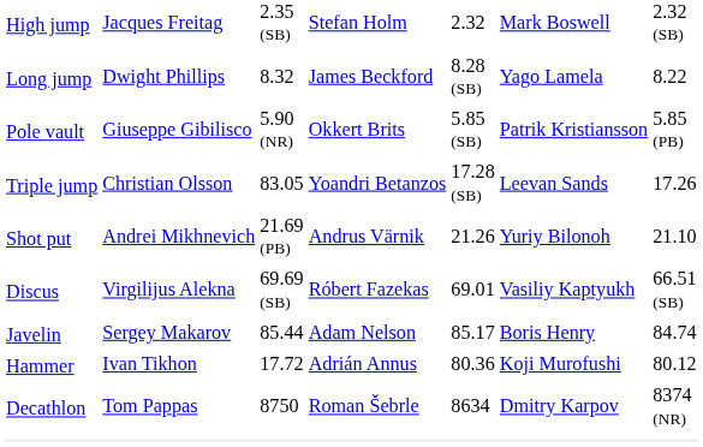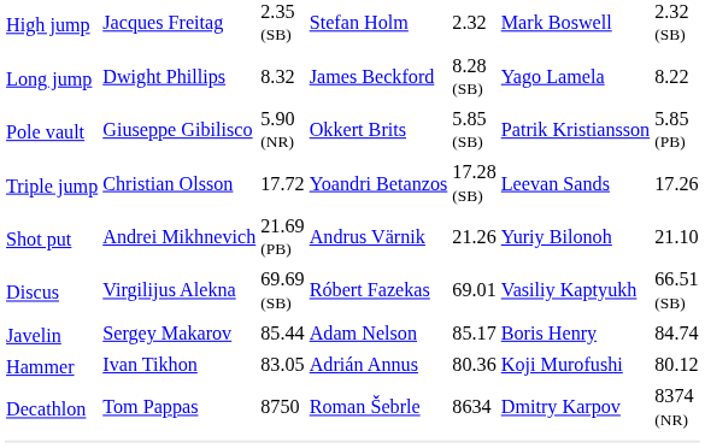 <table>
 <tr>
 <td rowspan=2><a href='#'>High jump</a><br></td>
 <td><a href='#'>Jacques Freitag</a><br></td>
 <td>2.35<br><small>(SB)</small></td>
 <td><a href='#'>Stefan Holm</a><br></td>
 <td>2.32</td>
 <td><a href='#'>Mark Boswell</a><br></td>
 <td>2.32<br><small>(SB)</small></td>
 </tr>
 <tr>
 <td colspan=6></td>
 </tr>
 <tr>
 <td rowspan=2><a href='#'>Long jump</a><br></td>
 <td><a href='#'>Dwight Phillips</a><br></td>
 <td>8.32</td>
 <td><a href='#'>James Beckford</a><br></td>
 <td>8.28<br><small>(SB)</small></td>
 <td><a href='#'>Yago Lamela</a><br></td>
 <td>8.22</td>
 </tr>
 <tr>
 <td colspan=6></td>
 </tr>
 <tr>
 <td rowspan=2><a href='#'>Pole vault</a><br></td>
 <td><a href='#'>Giuseppe Gibilisco</a><br></td>
 <td>5.90<br><small>(NR)</small></td>
 <td><a href='#'>Okkert Brits</a><br></td>
 <td>5.85<br><small>(SB)</small></td>
 <td><a href='#'>Patrik Kristiansson</a><br></td>
 <td>5.85<br><small>(PB)</small></td>
 </tr>
 <tr>
 <td colspan=6></td>
 </tr>
 <tr>
 <td rowspan=2><a href='#'>Triple jump</a><br></td>
 <td><a href='#'>Christian Olsson</a><br></td>
-<td>83.05</td>
+<td>17.72</td>
 <td><a href='#'>Yoandri Betanzos</a><br></td>
 <td>17.28<br><small>(SB)</small></td>
 <td><a href='#'>Leevan Sands</a><br></td>
 <td>17.26</td>
 </tr>
 <tr>
 <td colspan=6></td>
 </tr>
 <tr>
 <td rowspan=2><a href='#'>Shot put</a><br></td>
 <td><a href='#'>Andrei Mikhnevich</a><br></td>
 <td>21.69<br><small>(PB)</small></td>
 <td><a href='#'>Andrus Värnik</a><br></td>
 <td>21.26</td>
 <td><a href='#'>Yuriy Bilonoh</a><br></td>
 <td>21.10</td>
 </tr>
 <tr>
 <td colspan=6></td>
 </tr>
 <tr>
 <td rowspan=2><a href='#'>Discus</a><br></td>
 <td><a href='#'>Virgilijus Alekna</a><br></td>
 <td>69.69<br><small>(SB)</small></td>
 <td><a href='#'>Róbert Fazekas</a><br></td>
 <td>69.01</td>
 <td><a href='#'>Vasiliy Kaptyukh</a><br></td>
 <td>66.51<br><small>(SB)</small></td>
 </tr>
 <tr>
 <td colspan=6></td>
 </tr>
 <tr>
 <td rowspan=2><a href='#'>Javelin</a><br></td>
 <td><a href='#'>Sergey Makarov</a><br></td>
 <td>85.44</td>
 <td><a href='#'>Adam Nelson</a><br></td>
 <td>85.17</td>
 <td><a href='#'>Boris Henry</a><br></td>
 <td>84.74</td>
 </tr>
 <tr>
 <td colspan=6></td>
 </tr>
 <tr>
 <td rowspan=2><a href='#'>Hammer</a><br></td>
 <td><a href='#'>Ivan Tikhon</a><br></td>
-<td>17.72</td>
+<td>83.05</td>
 <td><a href='#'>Adrián Annus</a><br></td>
 <td>80.36</td>
 <td><a href='#'>Koji Murofushi</a><br></td>
 <td>80.12</td>
 </tr>
 <tr>
 <td colspan=6></td>
 </tr>
 <tr>
 <td rowspan=2><a href='#'>Decathlon</a><br></td>
 <td><a href='#'>Tom Pappas</a><br></td>
 <td>8750</td>
 <td><a href='#'>Roman Šebrle</a><br></td>
 <td>8634</td>
 <td><a href='#'>Dmitry Karpov</a><br></td>
 <td>8374<br><small>(NR)</small></td>
 </tr>
 <tr>
 <td colspan=6></td>
 </tr>
 <tr>
 </tr>
 <tr bgcolor= e8e8e8>
 <td colspan=7></td>
 </tr>
 </table>
